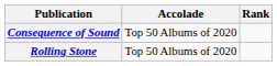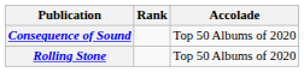 <table class="wikitable sortable plainrowheaders">
 <tr>
 <th scope="col">Publication</th>
+<th scope="col">Rank</th>
 <th scope="col">Accolade</th>
-<th scope="col">Rank</th>
 </tr>
 <tr>
 <th scope="row"><em><a href='#'>Consequence of Sound</a></em></th>
+<td></td>
 <td>Top 50 Albums of 2020</td>
-<td></td>
 </tr>
 <tr>
 <th scope="row"><em><a href='#'>Rolling Stone</a></em></th>
+<td></td>
 <td>Top 50 Albums of 2020</td>
-<td></td>
 </tr>
 </table>
